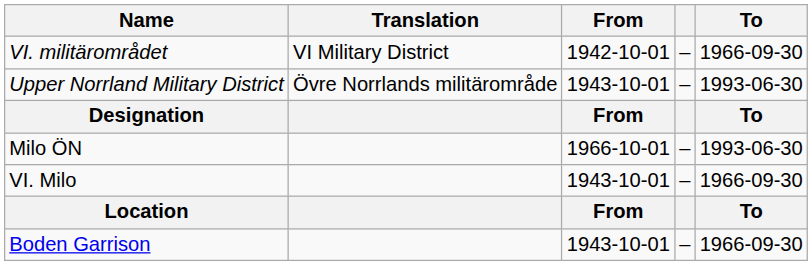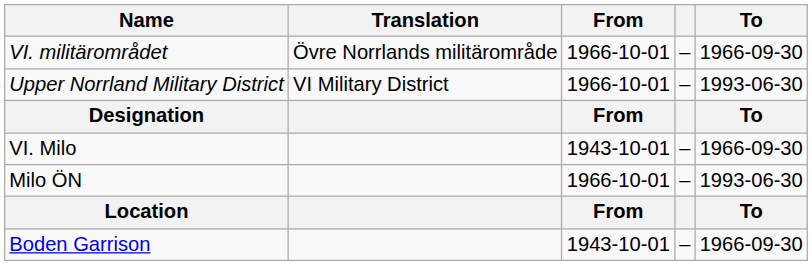 <table class="wikitable">
 <tr>
 <th style="font-weight:bold;">Name</th>
 <th style="font-weight:bold;">Translation</th>
 <th style="text-align: center; font-weight:bold;">From</th>
 <th></th>
 <th style="text-align: center; font-weight:bold;">To</th>
 </tr>
 <tr>
 <td style="font-style:italic;">VI. militärområdet</td>
-<td>VI Military District</td>
-<td>1942-10-01</td>
+<td>Övre Norrlands militärområde</td>
+<td>1966-10-01</td>
 <td>–</td>
 <td>1966-09-30</td>
 </tr>
 <tr>
 <td style="font-style:italic;">Upper Norrland Military District</td>
-<td>Övre Norrlands militärområde</td>
-<td style="text-align: center;">1943-10-01</td>
+<td>VI Military District</td>
+<td>1966-10-01</td>
 <td>–</td>
 <td>1993-06-30</td>
 </tr>
 <tr>
 <th style="font-weight:bold;">Designation</th>
 <th style="font-weight:bold;"></th>
 <th style="text-align: center; font-weight:bold;">From</th>
 <th></th>
 <th style="text-align: center; font-weight:bold;">To</th>
 </tr>
 <tr>
+<td>VI. Milo</td>
+<td></td>
+<td style="text-align: center;">1943-10-01</td>
+<td style="text-align: center;">–</td>
+<td style="text-align: center;">1966-09-30</td>
+</tr>
+<tr>
 <td>Milo ÖN</td>
 <td></td>
 <td style="text-align: center;">1966-10-01</td>
 <td style="text-align: center;">–</td>
 <td style="text-align: center;">1993-06-30</td>
-</tr>
-<tr>
-<td>VI. Milo</td>
-<td></td>
-<td style="text-align: center;">1943-10-01</td>
-<td style="text-align: center;">–</td>
-<td style="text-align: center;">1966-09-30</td>
 </tr>
 <tr>
 <th style="font-weight:bold;">Location</th>
 <th style="font-weight:bold;"></th>
 <th style="text-align: center; font-weight:bold;">From</th>
 <th></th>
 <th style="text-align: center; font-weight:bold;">To</th>
 </tr>
 <tr>
 <td><a href='#'>Boden Garrison</a></td>
 <td></td>
 <td style="text-align: center;">1943-10-01</td>
 <td style="text-align: center;">–</td>
 <td style="text-align: center;">1966-09-30</td>
 </tr>
 </table>
